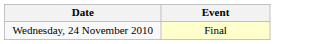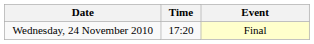 <table class = "wikitable" style="text-align:center;">
 <tr>
 <th width=220>Date</th>
+<th width=50>Time</th>
 <th width=150>Event</th>
 </tr>
 <tr>
 <td>Wednesday, 24 November 2010</td>
+<td>17:20</td>
 <td bgcolor=ffffcc>Final</td>
 </tr>
 </table>
